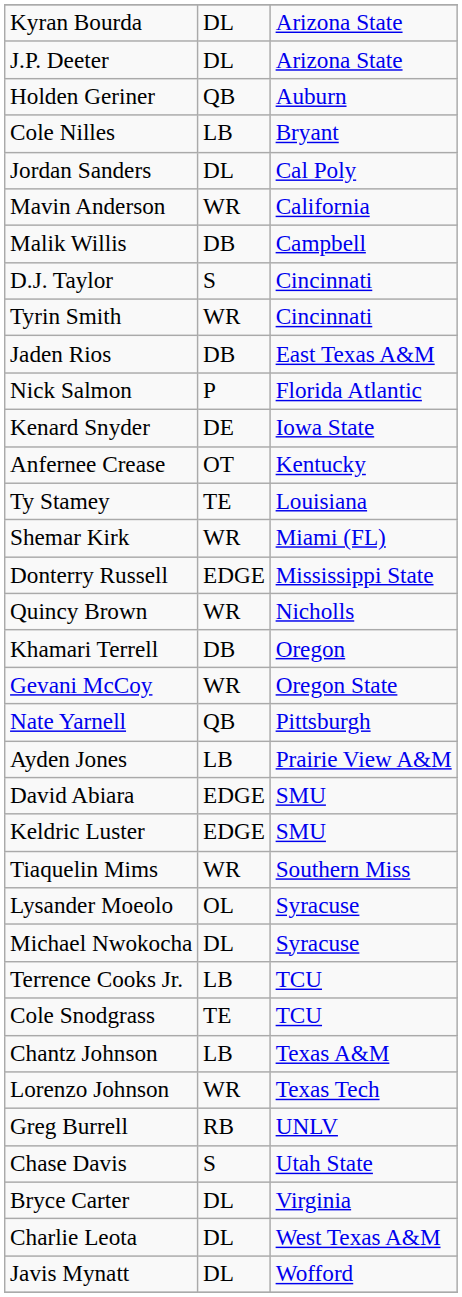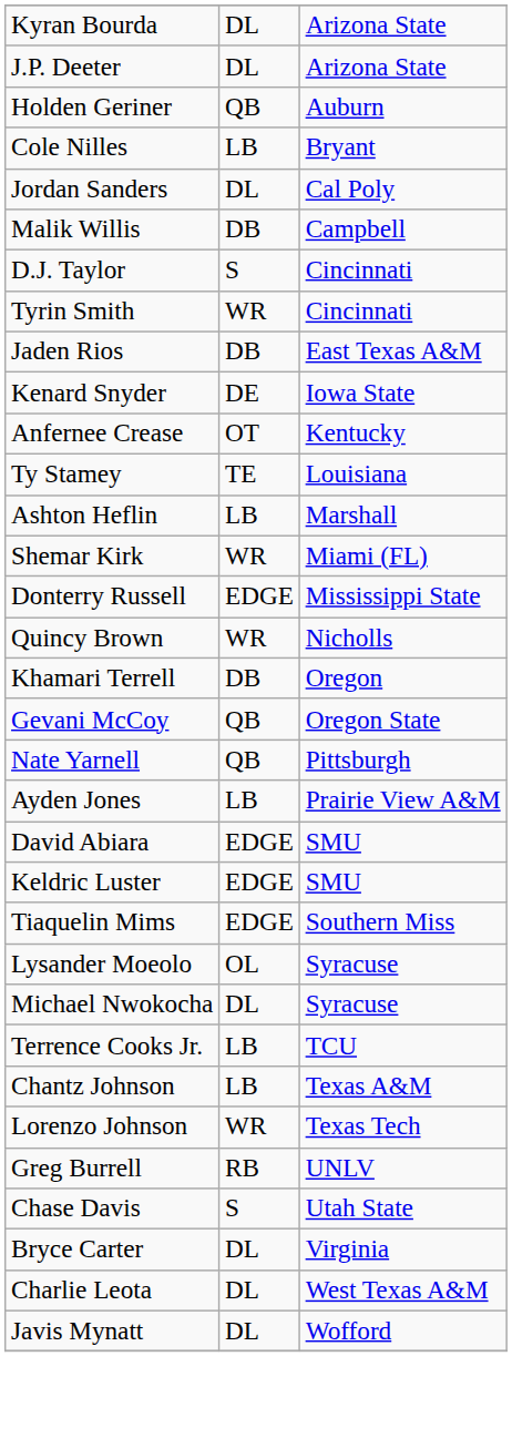 <table class="wikitable sortable">
 <tr>
 </tr>
 <tr>
 <td>Kyran Bourda</td>
 <td>DL</td>
 <td><a href='#'>Arizona State</a></td>
 </tr>
 <tr>
 <td>J.P. Deeter</td>
 <td>DL</td>
 <td><a href='#'>Arizona State</a></td>
 </tr>
 <tr>
 <td>Holden Geriner</td>
 <td>QB</td>
 <td><a href='#'>Auburn</a></td>
 </tr>
 <tr>
 <td>Cole Nilles</td>
 <td>LB</td>
 <td><a href='#'>Bryant</a></td>
 </tr>
 <tr>
 <td>Jordan Sanders</td>
 <td>DL</td>
 <td><a href='#'>Cal Poly</a></td>
 </tr>
 <tr>
-<td>Mavin Anderson</td>
-<td>WR</td>
-<td><a href='#'>California</a></td>
-</tr>
-<tr>
 <td>Malik Willis</td>
 <td>DB</td>
 <td><a href='#'>Campbell</a></td>
 </tr>
 <tr>
 <td>D.J. Taylor</td>
 <td>S</td>
 <td><a href='#'>Cincinnati</a></td>
 </tr>
 <tr>
 <td>Tyrin Smith</td>
 <td>WR</td>
 <td><a href='#'>Cincinnati</a></td>
 </tr>
 <tr>
 <td>Jaden Rios</td>
 <td>DB</td>
 <td><a href='#'>East Texas A&M</a></td>
 </tr>
 <tr>
-<td>Nick Salmon</td>
-<td>P</td>
-<td><a href='#'>Florida Atlantic</a></td>
-</tr>
-<tr>
 <td>Kenard Snyder</td>
 <td>DE</td>
 <td><a href='#'>Iowa State</a></td>
 </tr>
 <tr>
 <td>Anfernee Crease</td>
 <td>OT</td>
 <td><a href='#'>Kentucky</a></td>
 </tr>
 <tr>
 <td>Ty Stamey</td>
 <td>TE</td>
 <td><a href='#'>Louisiana</a></td>
+</tr>
+<tr>
+<td>Ashton Heflin</td>
+<td>LB</td>
+<td><a href='#'>Marshall</a></td>
 </tr>
 <tr>
 <td>Shemar Kirk</td>
 <td>WR</td>
 <td><a href='#'>Miami (FL)</a></td>
 </tr>
 <tr>
 <td>Donterry Russell</td>
 <td>EDGE</td>
 <td><a href='#'>Mississippi State</a></td>
 </tr>
 <tr>
 <td>Quincy Brown</td>
 <td>WR</td>
 <td><a href='#'>Nicholls</a></td>
 </tr>
 <tr>
 <td>Khamari Terrell</td>
 <td>DB</td>
 <td><a href='#'>Oregon</a></td>
 </tr>
 <tr>
 <td><a href='#'>Gevani McCoy</a></td>
-<td>WR</td>
+<td>QB</td>
 <td><a href='#'>Oregon State</a></td>
 </tr>
 <tr>
 <td><a href='#'>Nate Yarnell</a></td>
 <td>QB</td>
 <td><a href='#'>Pittsburgh</a></td>
 </tr>
 <tr>
 <td>Ayden Jones</td>
 <td>LB</td>
 <td><a href='#'>Prairie View A&M</a></td>
 </tr>
 <tr>
 <td>David Abiara</td>
 <td>EDGE</td>
 <td><a href='#'>SMU</a></td>
 </tr>
 <tr>
 <td>Keldric Luster</td>
 <td>EDGE</td>
 <td><a href='#'>SMU</a></td>
 </tr>
 <tr>
 <td>Tiaquelin Mims</td>
-<td>WR</td>
+<td>EDGE</td>
 <td><a href='#'>Southern Miss</a></td>
 </tr>
 <tr>
 <td>Lysander Moeolo</td>
 <td>OL</td>
 <td><a href='#'>Syracuse</a></td>
 </tr>
 <tr>
 <td>Michael Nwokocha</td>
 <td>DL</td>
 <td><a href='#'>Syracuse</a></td>
 </tr>
 <tr>
 <td>Terrence Cooks Jr.</td>
 <td>LB</td>
-<td><a href='#'>TCU</a></td>
-</tr>
-<tr>
-<td>Cole Snodgrass</td>
-<td>TE</td>
 <td><a href='#'>TCU</a></td>
 </tr>
 <tr>
 <td>Chantz Johnson</td>
 <td>LB</td>
 <td><a href='#'>Texas A&M</a></td>
 </tr>
 <tr>
 <td>Lorenzo Johnson</td>
 <td>WR</td>
 <td><a href='#'>Texas Tech</a></td>
 </tr>
 <tr>
 <td>Greg Burrell</td>
 <td>RB</td>
 <td><a href='#'>UNLV</a></td>
 </tr>
 <tr>
 <td>Chase Davis</td>
 <td>S</td>
 <td><a href='#'>Utah State</a></td>
 </tr>
 <tr>
 <td>Bryce Carter</td>
 <td>DL</td>
 <td><a href='#'>Virginia</a></td>
 </tr>
 <tr>
 <td>Charlie Leota</td>
 <td>DL</td>
 <td><a href='#'>West Texas A&M</a></td>
 </tr>
 <tr>
 <td>Javis Mynatt</td>
 <td>DL</td>
 <td><a href='#'>Wofford</a></td>
 </tr>
 <tr>
 </tr>
 </table>
